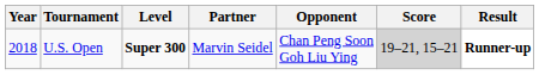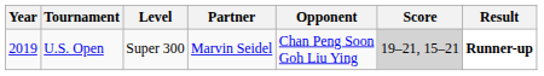 <table class="sortable wikitable" style="font-size: 90%;">
 <tr>
 <th>Year</th>
 <th>Tournament</th>
 <th>Level</th>
 <th>Partner</th>
 <th>Opponent</th>
 <th>Score</th>
 <th>Result</th>
 </tr>
 <tr>
-<td align="center"><a href='#'>2018</a></td>
+<td align="center"><a href='#'>2019</a></td>
 <td align="left"><a href='#'>U.S. Open</a></td>
-<td align="left"><strong>Super 300</strong></td>
+<td align="left">Super 300</td>
 <td align="left"> <a href='#'>Marvin Seidel</a></td>
 <td align="left"> <a href='#'>Chan Peng Soon</a><br> <a href='#'>Goh Liu Ying</a></td>
 <td align="left" style="background: lightgrey;">19–21, 15–21</td>
 <td style="text-align:left; background:white"> <strong>Runner-up</strong></td>
 </tr>
 </table>
